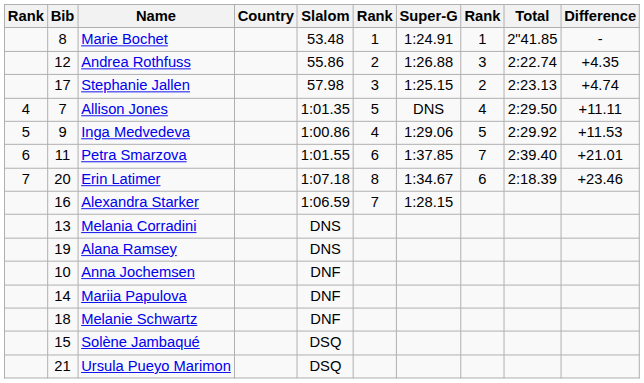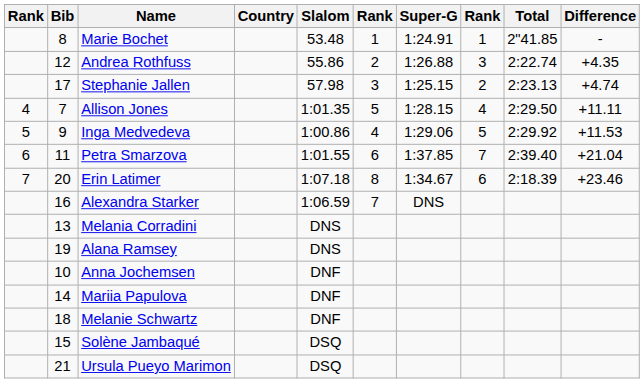 <table class="wikitable sortable" style="text-align:center">
 <tr>
 <th>Rank</th>
 <th>Bib</th>
 <th>Name</th>
 <th>Country</th>
 <th>Slalom</th>
 <th>Rank</th>
 <th>Super-G</th>
 <th>Rank</th>
 <th>Total</th>
 <th>Difference</th>
 </tr>
 <tr>
 <td></td>
 <td>8</td>
 <td align=left><a href='#'>Marie Bochet</a></td>
 <td align=left></td>
 <td>53.48</td>
 <td>1</td>
 <td>1:24.91</td>
 <td>1</td>
 <td>2"41.85</td>
 <td>-</td>
 </tr>
 <tr>
 <td></td>
 <td>12</td>
 <td align=left><a href='#'>Andrea Rothfuss</a></td>
 <td align=left></td>
 <td>55.86</td>
 <td>2</td>
 <td>1:26.88</td>
 <td>3</td>
 <td>2:22.74</td>
 <td>+4.35</td>
 </tr>
 <tr>
 <td></td>
 <td>17</td>
 <td align=left><a href='#'>Stephanie Jallen</a></td>
 <td align=left></td>
 <td>57.98</td>
 <td>3</td>
 <td>1:25.15</td>
 <td>2</td>
 <td>2:23.13</td>
 <td>+4.74</td>
 </tr>
 <tr>
 <td>4</td>
 <td>7</td>
 <td align=left><a href='#'>Allison Jones</a></td>
 <td align=left></td>
 <td>1:01.35</td>
 <td>5</td>
-<td>DNS</td>
+<td>1:28.15</td>
 <td>4</td>
 <td>2:29.50</td>
 <td>+11.11</td>
 </tr>
 <tr>
 <td>5</td>
 <td>9</td>
 <td align=left><a href='#'>Inga Medvedeva</a></td>
 <td align=left></td>
 <td>1:00.86</td>
 <td>4</td>
 <td>1:29.06</td>
 <td>5</td>
 <td>2:29.92</td>
 <td>+11.53</td>
 </tr>
 <tr>
 <td>6</td>
 <td>11</td>
 <td align=left><a href='#'>Petra Smarzova</a></td>
 <td align=left></td>
 <td>1:01.55</td>
 <td>6</td>
 <td>1:37.85</td>
 <td>7</td>
 <td>2:39.40</td>
-<td>+21.01</td>
+<td>+21.04</td>
 </tr>
 <tr>
 <td>7</td>
 <td>20</td>
 <td align=left><a href='#'>Erin Latimer</a></td>
 <td align=left></td>
 <td>1:07.18</td>
 <td>8</td>
 <td>1:34.67</td>
 <td>6</td>
 <td>2:18.39</td>
 <td>+23.46</td>
 </tr>
 <tr>
 <td></td>
 <td>16</td>
 <td align=left><a href='#'>Alexandra Starker</a></td>
 <td align=left></td>
 <td>1:06.59</td>
 <td>7</td>
-<td>1:28.15</td>
+<td>DNS</td>
 <td></td>
 <td></td>
 <td></td>
 </tr>
 <tr>
 <td></td>
 <td>13</td>
 <td align=left><a href='#'>Melania Corradini</a></td>
 <td align=left></td>
 <td>DNS</td>
 <td></td>
 <td></td>
 <td></td>
 <td></td>
 <td></td>
 </tr>
 <tr>
 <td></td>
 <td>19</td>
 <td align=left><a href='#'>Alana Ramsey</a></td>
 <td align=left></td>
 <td>DNS</td>
 <td></td>
 <td></td>
 <td></td>
 <td></td>
 <td></td>
 </tr>
 <tr>
 <td></td>
 <td>10</td>
 <td align=left><a href='#'>Anna Jochemsen</a></td>
 <td align=left></td>
 <td>DNF</td>
 <td></td>
 <td></td>
 <td></td>
 <td></td>
 <td></td>
 </tr>
 <tr>
 <td></td>
 <td>14</td>
 <td align=left><a href='#'>Mariia Papulova</a></td>
 <td align=left></td>
 <td>DNF</td>
 <td></td>
 <td></td>
 <td></td>
 <td></td>
 <td></td>
 </tr>
 <tr>
 <td></td>
 <td>18</td>
 <td align=left><a href='#'>Melanie Schwartz</a></td>
 <td align=left></td>
 <td>DNF</td>
 <td></td>
 <td></td>
 <td></td>
 <td></td>
 <td></td>
 </tr>
 <tr>
 <td></td>
 <td>15</td>
 <td align=left><a href='#'>Solène Jambaqué</a></td>
 <td align=left></td>
 <td>DSQ</td>
 <td></td>
 <td></td>
 <td></td>
 <td></td>
 <td></td>
 </tr>
 <tr>
 <td></td>
 <td>21</td>
 <td align=left><a href='#'>Ursula Pueyo Marimon</a></td>
 <td align=left></td>
 <td>DSQ</td>
 <td></td>
 <td></td>
 <td></td>
 <td></td>
 <td></td>
 </tr>
 </table>
